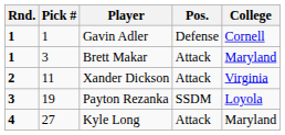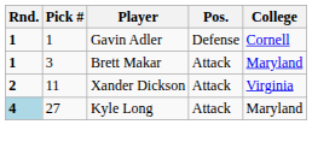 <table class="wikitable">
 <tr>
 <th>Rnd.</th>
 <th>Pick #</th>
 <th>Player</th>
 <th>Pos.</th>
 <th>College</th>
 </tr>
 <tr>
 <td><strong>1</strong></td>
 <td>1</td>
 <td>Gavin Adler</td>
 <td>Defense</td>
 <td><a href='#'>Cornell</a></td>
 </tr>
 <tr>
 <td><strong>1</strong></td>
 <td>3</td>
 <td>Brett Makar</td>
 <td>Attack</td>
 <td><a href='#'>Maryland</a></td>
 </tr>
 <tr>
 <td><strong>2</strong></td>
 <td>11</td>
 <td>Xander Dickson</td>
 <td>Attack</td>
 <td><a href='#'>Virginia</a></td>
 </tr>
 <tr>
-<td><strong>3</strong></td>
-<td>19</td>
-<td>Payton Rezanka</td>
-<td>SSDM</td>
-<td><a href='#'>Loyola</a></td>
-</tr>
-<tr>
-<td><strong>4</strong></td>
+<td style="background: lightblue;"><strong>4</strong></td>
 <td>27</td>
 <td>Kyle Long</td>
 <td>Attack</td>
 <td>Maryland</td>
 </tr>
 </table>
